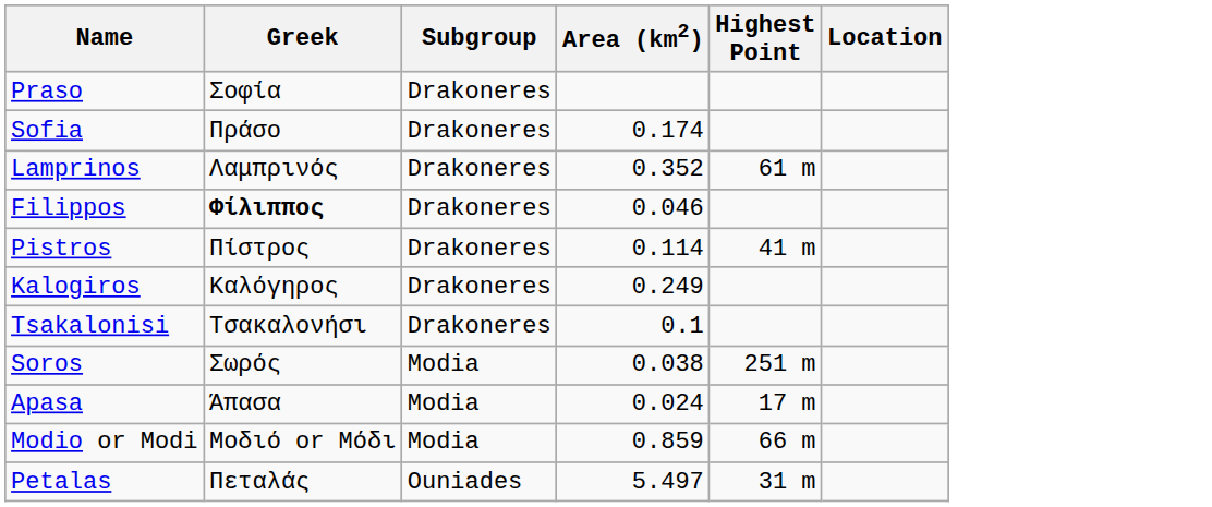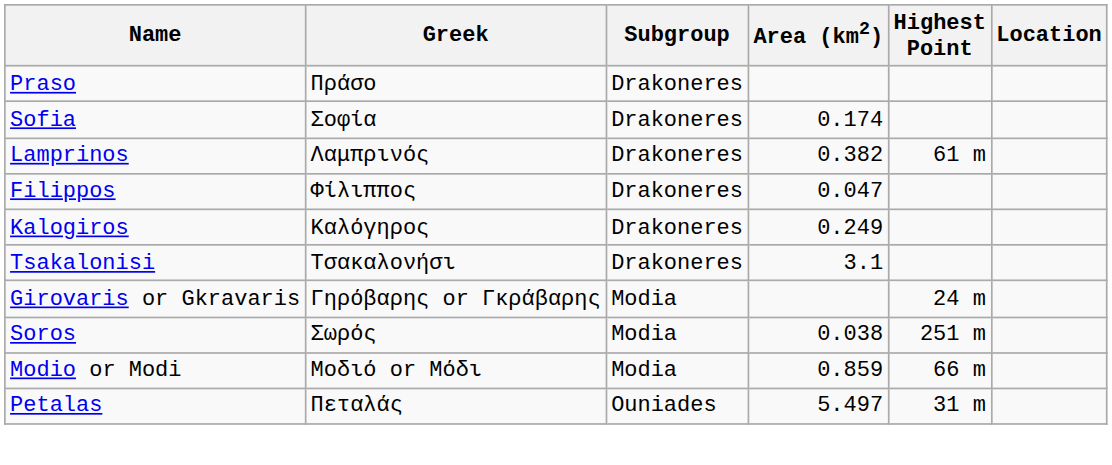 <table class="wikitable sortable">
 <tr>
 <th align=left>Name</th>
 <th align=left>Greek</th>
 <th align=left>Subgroup</th>
 <th align=left>Area (km<sup>2</sup>)</th>
 <th align=left>Highest<br>Point</th>
 <th align=left>Location</th>
 </tr>
 <tr valign=top>
 <td><a href='#'>Praso</a></td>
-<td>Σοφία</td>
+<td>Πράσο</td>
 <td>Drakoneres</td>
 <td align="right"></td>
 <td align="right"></td>
 <td></td>
 </tr>
 <tr valign=top>
 <td><a href='#'>Sofia</a></td>
-<td>Πράσο</td>
+<td>Σοφία</td>
 <td>Drakoneres</td>
 <td align="right">0.174</td>
 <td align="right"></td>
 <td></td>
 </tr>
 <tr valign=top>
 <td><a href='#'>Lamprinos</a></td>
 <td>Λαμπρινός</td>
 <td>Drakoneres</td>
-<td align="right">0.352</td>
+<td align="right">0.382</td>
 <td align="right">61 m</td>
 <td></td>
 </tr>
 <tr valign=top>
 <td><a href='#'>Filippos</a></td>
-<td><strong>Φίλιππος</strong></td>
+<td>Φίλιππος</td>
 <td>Drakoneres</td>
-<td align="right">0.046</td>
+<td align="right">0.047</td>
 <td align="right"></td>
-<td></td>
-</tr>
-<tr valign=top>
-<td><a href='#'>Pistros</a></td>
-<td>Πίστρος</td>
-<td>Drakoneres</td>
-<td align="right">0.114</td>
-<td align="right">41 m</td>
 <td></td>
 </tr>
 <tr valign=top>
 <td><a href='#'>Kalogiros</a></td>
 <td>Καλόγηρος</td>
 <td>Drakoneres</td>
 <td align="right">0.249</td>
 <td align="right"></td>
 <td></td>
 </tr>
 <tr valign=top>
 <td><a href='#'>Tsakalonisi</a></td>
 <td>Τσακαλονήσι</td>
 <td>Drakoneres</td>
-<td align="right">0.1</td>
+<td align="right">3.1</td>
 <td align="right"></td>
+<td></td>
+</tr>
+<tr valign=top>
+<td><a href='#'>Girovaris</a> or Gkravaris</td>
+<td>Γηρόβαρης or Γκράβαρης</td>
+<td>Modia</td>
+<td align="right"></td>
+<td align="right">24 m</td>
 <td></td>
 </tr>
 <tr valign=top>
 <td><a href='#'>Soros</a></td>
 <td>Σωρός</td>
 <td>Modia</td>
 <td align="right">0.038</td>
 <td align="right">251 m</td>
-<td></td>
-</tr>
-<tr valign=top>
-<td><a href='#'>Apasa</a></td>
-<td>Άπασα</td>
-<td>Modia</td>
-<td align="right">0.024</td>
-<td align="right">17 m</td>
 <td></td>
 </tr>
 <tr valign=top>
 <td><a href='#'>Modio</a> or Modi</td>
 <td>Μοδιό or Μόδι</td>
 <td>Modia</td>
 <td align="right">0.859</td>
 <td align="right">66 m</td>
 <td></td>
 </tr>
 <tr valign=top>
 <td><a href='#'>Petalas</a></td>
 <td>Πεταλάς</td>
 <td>Ouniades</td>
 <td align="right">5.497</td>
 <td align="right">31 m</td>
 <td></td>
 </tr>
 </table>
